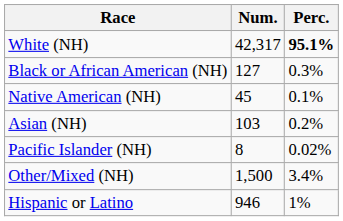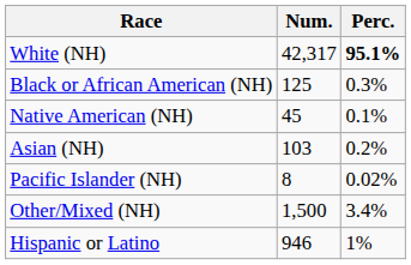 <table class="wikitable">
 <tr>
 <th>Race</th>
 <th>Num.</th>
 <th>Perc.</th>
 </tr>
 <tr>
 <td><a href='#'>White</a> (NH)</td>
 <td>42,317</td>
 <td><strong>95.1%</strong></td>
 </tr>
 <tr>
 <td><a href='#'>Black or African American</a> (NH)</td>
-<td>127</td>
+<td>125</td>
 <td>0.3%</td>
 </tr>
 <tr>
 <td><a href='#'>Native American</a> (NH)</td>
 <td>45</td>
 <td>0.1%</td>
 </tr>
 <tr>
 <td><a href='#'>Asian</a> (NH)</td>
 <td>103</td>
 <td>0.2%</td>
 </tr>
 <tr>
 <td><a href='#'>Pacific Islander</a> (NH)</td>
 <td>8</td>
 <td>0.02%</td>
 </tr>
 <tr>
 <td><a href='#'>Other/Mixed</a> (NH)</td>
 <td>1,500</td>
 <td>3.4%</td>
 </tr>
 <tr>
 <td><a href='#'>Hispanic</a> or <a href='#'>Latino</a></td>
 <td>946</td>
 <td>1%</td>
 </tr>
 </table>
